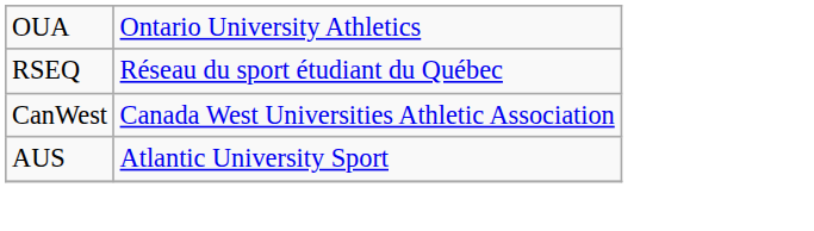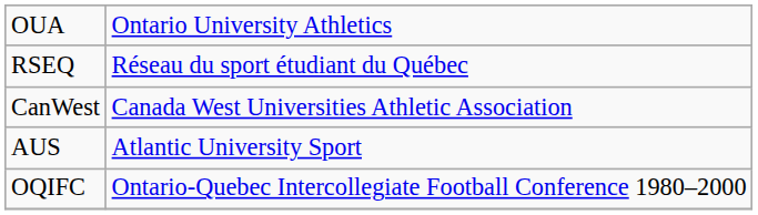 <table class="wikitable" style="font-size: 85%">
 <tr>
 <td>OUA</td>
 <td><a href='#'>Ontario University Athletics</a></td>
 </tr>
 <tr>
 <td>RSEQ</td>
 <td><a href='#'>Réseau du sport étudiant du Québec</a></td>
 </tr>
 <tr>
 <td>CanWest</td>
 <td><a href='#'>Canada West Universities Athletic Association</a></td>
 </tr>
 <tr>
 <td>AUS</td>
 <td><a href='#'>Atlantic University Sport</a></td>
 </tr>
 <tr>
+<td>OQIFC</td>
+<td><a href='#'>Ontario-Quebec Intercollegiate Football Conference</a> 1980–2000</td>
+</tr>
+<tr>
 </tr>
 </table>
